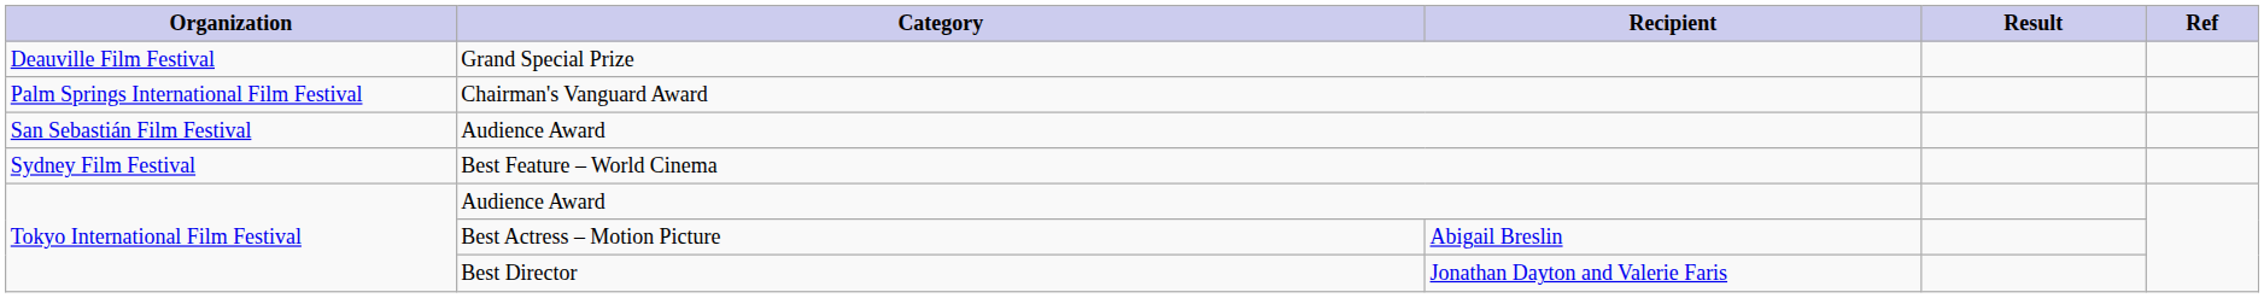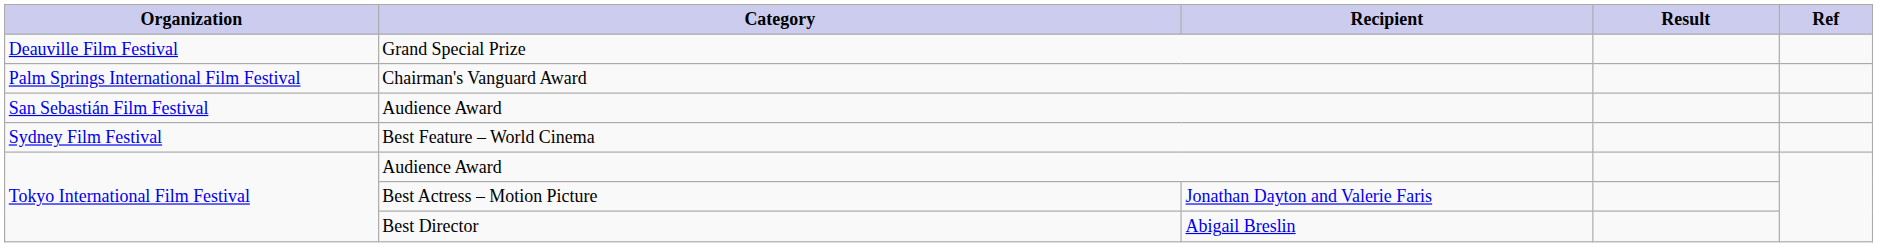 <table class="wikitable" style="font-size: 95%;" width="100%">
 <tr align="center">
 <th style="background:#CCCCEE;" width="20%">Organization</th>
 <th style="background:#CCCCEE;" width="43%">Category</th>
 <th style="background:#CCCCEE;" width="22%">Recipient</th>
 <th style="background:#CCCCEE;" width="10%">Result</th>
 <th style="background:#CCCCEE;" width="5%">Ref</th>
 </tr>
 <tr>
 <td><a href='#'>Deauville Film Festival</a></td>
 <td colspan="2">Grand Special Prize</td>
 <td></td>
 <td align="center"></td>
 </tr>
 <tr>
 <td><a href='#'>Palm Springs International Film Festival</a></td>
 <td colspan="2">Chairman's Vanguard Award</td>
 <td></td>
 <td align="center"></td>
 </tr>
 <tr>
 <td><a href='#'>San Sebastián Film Festival</a></td>
 <td colspan="2">Audience Award</td>
 <td></td>
 <td align="center"></td>
 </tr>
 <tr>
 <td><a href='#'>Sydney Film Festival</a></td>
 <td colspan="2">Best Feature – World Cinema</td>
 <td></td>
 <td align="center"></td>
 </tr>
 <tr>
 <td rowspan="3"><a href='#'>Tokyo International Film Festival</a></td>
 <td colspan="2">Audience Award</td>
 <td></td>
 <td rowspan="3" align="center"></td>
 </tr>
 <tr>
 <td>Best Actress – Motion Picture</td>
-<td><a href='#'>Abigail Breslin</a></td>
+<td><a href='#'>Jonathan Dayton and Valerie Faris</a></td>
 <td></td>
 </tr>
 <tr>
 <td>Best Director</td>
-<td><a href='#'>Jonathan Dayton and Valerie Faris</a></td>
+<td><a href='#'>Abigail Breslin</a></td>
 <td></td>
 </tr>
 </table>
